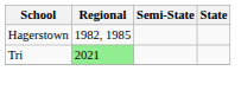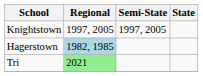 <table class="wikitable">
 <tr>
 <th>School</th>
 <th>Regional</th>
 <th>Semi-State</th>
 <th>State</th>
 </tr>
 <tr>
+<td>Knightstown</td>
+<td>1997, 2005</td>
+<td>1997, 2005</td>
+<td></td>
+</tr>
+<tr>
 <td>Hagerstown</td>
-<td>1982, 1985</td>
+<td style="background: lightblue;">1982, 1985</td>
 <td></td>
 <td></td>
 </tr>
 <tr>
 <td>Tri</td>
 <td style="background: lightgreen;">2021</td>
 <td></td>
 <td></td>
 </tr>
 <tr>
 </tr>
 </table>
